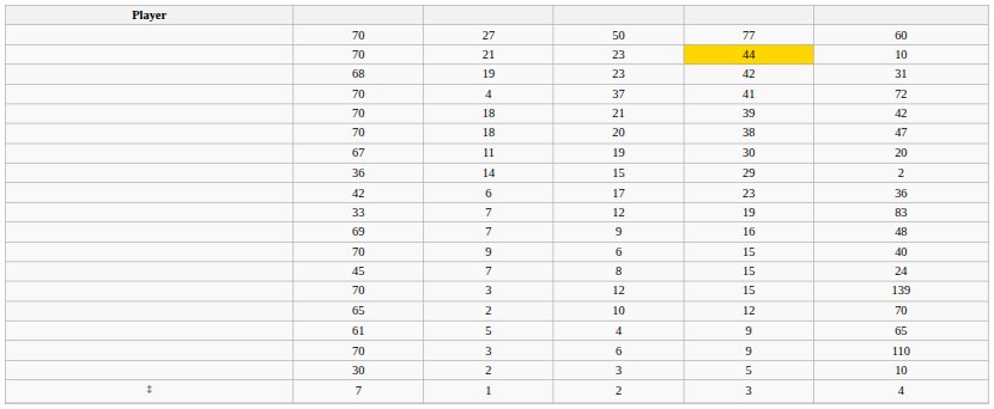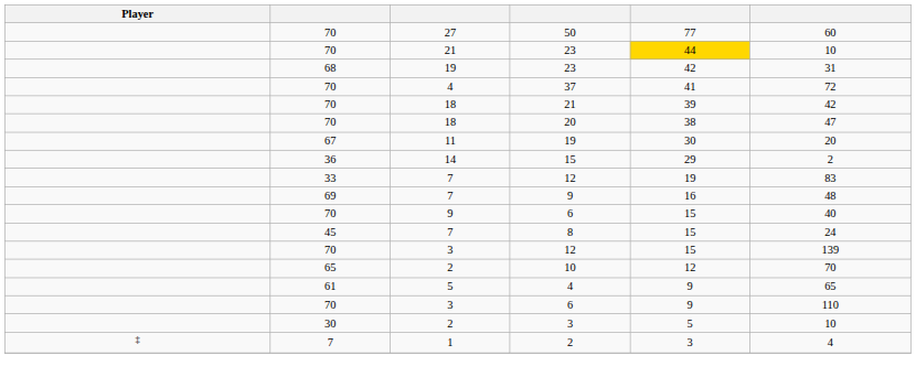 <table class="wikitable sortable" style="width:100%;">
 <tr align=center>
 <th>Player</th>
 <th></th>
 <th></th>
 <th></th>
 <th></th>
 <th></th>
 </tr>
 <tr align=center>
 <td></td>
 <td>70</td>
 <td>27</td>
 <td>50</td>
 <td>77</td>
 <td>60</td>
 </tr>
 <tr align=center>
 <td></td>
 <td>70</td>
 <td>21</td>
 <td>23</td>
 <td style="background: gold;">44</td>
 <td>10</td>
 </tr>
 <tr align=center>
 <td></td>
 <td>68</td>
 <td>19</td>
 <td>23</td>
 <td>42</td>
 <td>31</td>
 </tr>
 <tr align=center>
 <td></td>
 <td>70</td>
 <td>4</td>
 <td>37</td>
 <td>41</td>
 <td>72</td>
 </tr>
 <tr align=center>
 <td></td>
 <td>70</td>
 <td>18</td>
 <td>21</td>
 <td>39</td>
 <td>42</td>
 </tr>
 <tr align=center>
 <td></td>
 <td>70</td>
 <td>18</td>
 <td>20</td>
 <td>38</td>
 <td>47</td>
 </tr>
 <tr align=center>
 <td></td>
 <td>67</td>
 <td>11</td>
 <td>19</td>
 <td>30</td>
 <td>20</td>
 </tr>
 <tr align=center>
 <td></td>
 <td>36</td>
 <td>14</td>
 <td>15</td>
 <td>29</td>
 <td>2</td>
-</tr>
-<tr align=center>
-<td></td>
-<td>42</td>
-<td>6</td>
-<td>17</td>
-<td>23</td>
-<td>36</td>
 </tr>
 <tr align=center>
 <td></td>
 <td>33</td>
 <td>7</td>
 <td>12</td>
 <td>19</td>
 <td>83</td>
 </tr>
 <tr align=center>
 <td></td>
 <td>69</td>
 <td>7</td>
 <td>9</td>
 <td>16</td>
 <td>48</td>
 </tr>
 <tr align=center>
 <td></td>
 <td>70</td>
 <td>9</td>
 <td>6</td>
 <td>15</td>
 <td>40</td>
 </tr>
 <tr align=center>
 <td></td>
 <td>45</td>
 <td>7</td>
 <td>8</td>
 <td>15</td>
 <td>24</td>
 </tr>
 <tr align=center>
 <td></td>
 <td>70</td>
 <td>3</td>
 <td>12</td>
 <td>15</td>
 <td>139</td>
 </tr>
 <tr align=center>
 <td></td>
 <td>65</td>
 <td>2</td>
 <td>10</td>
 <td>12</td>
 <td>70</td>
 </tr>
 <tr align=center>
 <td></td>
 <td>61</td>
 <td>5</td>
 <td>4</td>
 <td>9</td>
 <td>65</td>
 </tr>
 <tr align=center>
 <td></td>
 <td>70</td>
 <td>3</td>
 <td>6</td>
 <td>9</td>
 <td>110</td>
 </tr>
 <tr align=center>
 <td></td>
 <td>30</td>
 <td>2</td>
 <td>3</td>
 <td>5</td>
 <td>10</td>
 </tr>
 <tr align=center>
 <td><sup>‡</sup></td>
 <td>7</td>
 <td>1</td>
 <td>2</td>
 <td>3</td>
 <td>4</td>
 </tr>
 <tr>
 </tr>
 </table>
